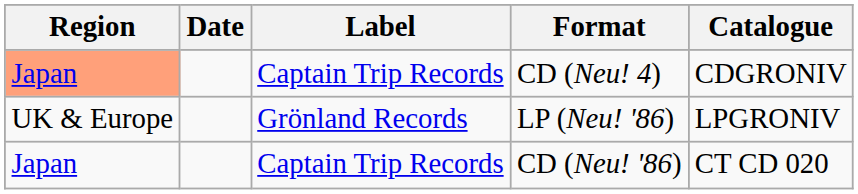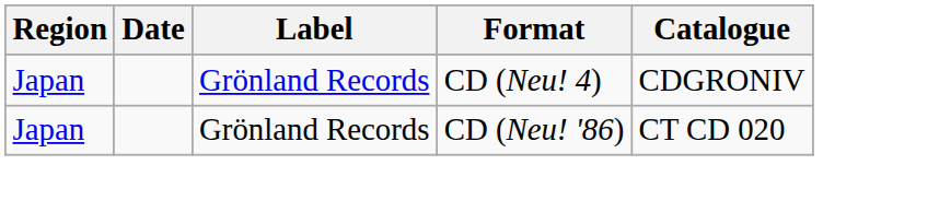 <table class="wikitable">
 <tr>
 <th>Region</th>
 <th>Date</th>
 <th>Label</th>
 <th>Format</th>
 <th>Catalogue</th>
 </tr>
 <tr>
-<td style="background: lightsalmon;"><a href='#'>Japan</a></td>
+<td><a href='#'>Japan</a></td>
 <td></td>
-<td><a href='#'>Captain Trip Records</a></td>
+<td><a href='#'>Grönland Records</a></td>
 <td>CD (<em>Neu! 4</em>)</td>
 <td>CDGRONIV</td>
 </tr>
 <tr>
-<td>UK & Europe</td>
-<td></td>
-<td><a href='#'>Grönland Records</a></td>
-<td>LP (<em>Neu! '86</em>)</td>
-<td>LPGRONIV</td>
-</tr>
-<tr>
 <td><a href='#'>Japan</a></td>
 <td></td>
-<td><a href='#'>Captain Trip Records</a></td>
+<td>Grönland Records</td>
 <td>CD (<em>Neu! '86</em>)</td>
 <td>CT CD 020</td>
 </tr>
 </table>
